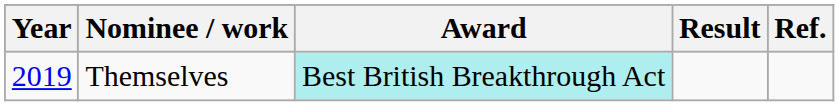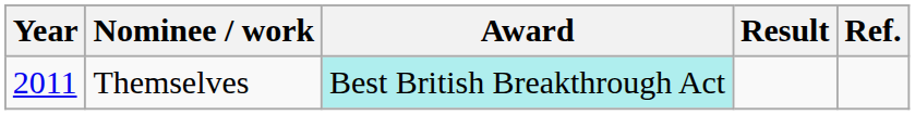 <table class="wikitable">
 <tr>
 <th>Year</th>
 <th>Nominee / work</th>
 <th>Award</th>
 <th>Result</th>
 <th>Ref.</th>
 </tr>
 <tr>
-<td><a href='#'>2019</a></td>
+<td><a href='#'>2011</a></td>
 <td>Themselves</td>
 <td style="background: paleturquoise;">Best British Breakthrough Act</td>
 <td></td>
 <td></td>
 </tr>
 </table>
